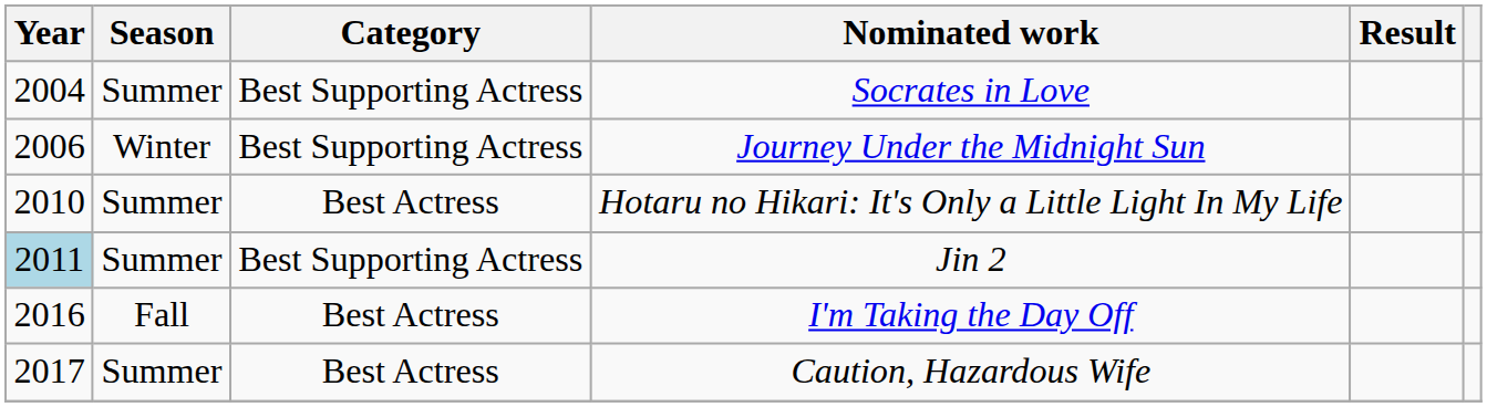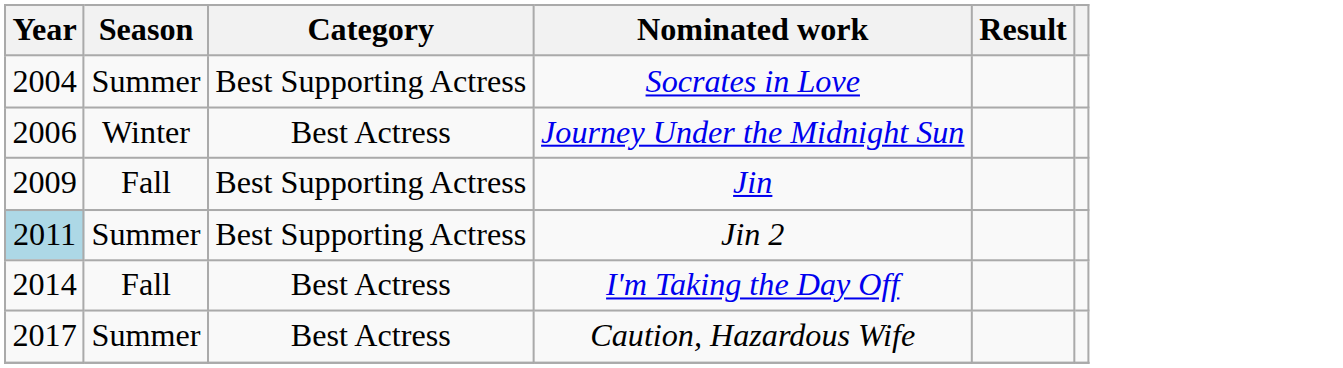 <table class="wikitable" style="text-align:center">
 <tr>
 <th>Year</th>
 <th>Season</th>
 <th>Category</th>
 <th>Nominated work</th>
 <th>Result</th>
 <th></th>
 </tr>
 <tr>
 <td>2004</td>
 <td>Summer</td>
 <td>Best Supporting Actress</td>
 <td><em><a href='#'>Socrates in Love</a></em></td>
 <td></td>
 <td></td>
 </tr>
 <tr>
 <td>2006</td>
 <td>Winter</td>
-<td>Best Supporting Actress</td>
+<td>Best Actress</td>
 <td><em><a href='#'>Journey Under the Midnight Sun</a></em></td>
 <td></td>
 <td></td>
 </tr>
 <tr>
-<td>2010</td>
-<td>Summer</td>
-<td>Best Actress</td>
-<td><em>Hotaru no Hikari: It's Only a Little Light In My Life</em></td>
+<td>2009</td>
+<td>Fall</td>
+<td>Best Supporting Actress</td>
+<td><em><a href='#'>Jin</a></em></td>
 <td></td>
 <td></td>
 </tr>
 <tr>
 <td style="background: lightblue;">2011</td>
 <td>Summer</td>
 <td>Best Supporting Actress</td>
 <td><em>Jin 2</em></td>
 <td></td>
 <td></td>
 </tr>
 <tr>
-<td>2016</td>
+<td>2014</td>
 <td>Fall</td>
 <td>Best Actress</td>
 <td><em><a href='#'>I'm Taking the Day Off</a></em></td>
 <td></td>
 <td></td>
 </tr>
 <tr>
 <td>2017</td>
 <td>Summer</td>
 <td>Best Actress</td>
 <td><em>Caution, Hazardous Wife</em></td>
 <td></td>
 <td></td>
 </tr>
 <tr>
 </tr>
 </table>
